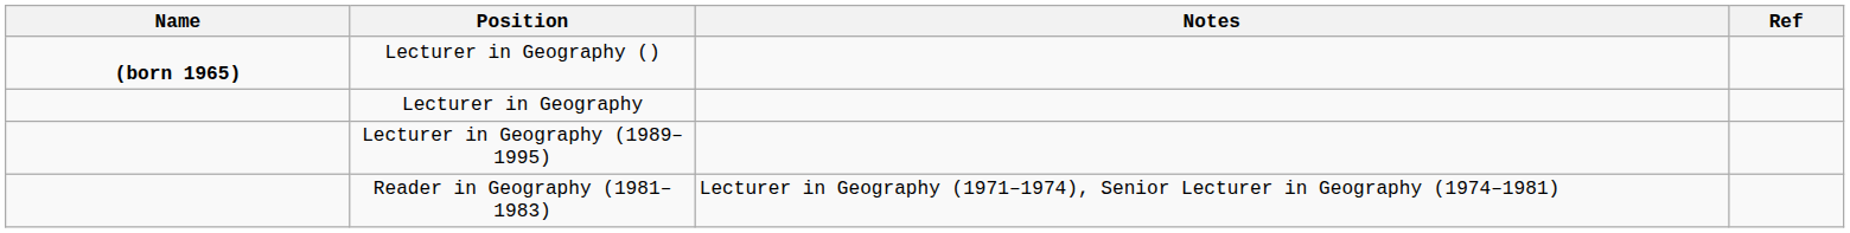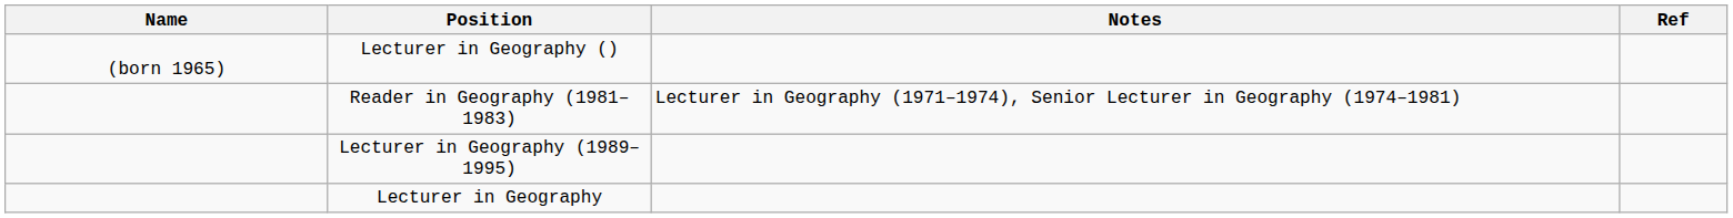 <table class="wikitable sortable">
 <tr>
 <th scope="column" width="15%">Name</th>
 <th scope="column" width="15%" class="unsortable">Position</th>
 <th scope="column" width="45%" class="unsortable">Notes</th>
 <th scope="column" width="5%" class="unsortable">Ref</th>
 </tr>
 <tr valign="top">
-<td align="center"><strong> <br> (born 1965)</strong></td>
+<td align="center"> <br> (born 1965)</td>
 <td align="center">Lecturer in Geography ()</td>
 <td></td>
 <td align="center"></td>
 </tr>
 <tr valign="top">
 <td align="center"></td>
-<td align="center">Lecturer in Geography</td>
-<td></td>
+<td align="center">Reader in Geography (1981–1983)</td>
+<td>Lecturer in Geography (1971–1974), Senior Lecturer in Geography (1974–1981)</td>
 <td align="center"></td>
 </tr>
 <tr valign="top">
 <td align="center"></td>
 <td align="center">Lecturer in Geography (1989–1995)</td>
 <td></td>
 <td align="center"></td>
 </tr>
 <tr valign="top">
 <td align="center"></td>
-<td align="center">Reader in Geography (1981–1983)</td>
-<td>Lecturer in Geography (1971–1974), Senior Lecturer in Geography (1974–1981)</td>
+<td align="center">Lecturer in Geography</td>
+<td></td>
 <td align="center"></td>
 </tr>
 </table>
